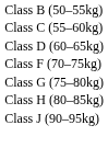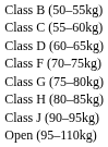 <table>
 <tr>
 <td rowspan=2>Class B (50–55kg)</td>
 <td rowspan=2></td>
 <td rowspan=2></td>
 <td></td>
 </tr>
 <tr>
 <td></td>
 </tr>
 <tr>
 <td rowspan=2>Class C (55–60kg)</td>
 <td rowspan=2></td>
 <td rowspan=2></td>
 <td></td>
 </tr>
 <tr>
 <td></td>
 </tr>
 <tr>
 <td rowspan=2>Class D (60–65kg)</td>
 <td rowspan=2></td>
 <td rowspan=2></td>
 <td></td>
 </tr>
 <tr>
 <td></td>
 </tr>
 <tr>
 <td rowspan=2>Class F (70–75kg)</td>
 <td rowspan=2></td>
 <td rowspan=2></td>
 <td></td>
 </tr>
 <tr>
 <td></td>
 </tr>
 <tr>
 <td rowspan=2>Class G (75–80kg)</td>
 <td rowspan=2></td>
 <td rowspan=2></td>
 <td></td>
 </tr>
 <tr>
 <td></td>
 </tr>
 <tr>
 <td rowspan=2>Class H (80–85kg)</td>
 <td rowspan=2></td>
 <td rowspan=2></td>
 <td></td>
 </tr>
 <tr>
 <td></td>
 </tr>
 <tr>
 <td rowspan=2>Class J (90–95kg)</td>
 <td rowspan=2></td>
 <td rowspan=2></td>
 <td></td>
 </tr>
 <tr>
 <td></td>
 </tr>
+<tr>
+<td>Open (95–110kg)</td>
+<td></td>
+<td></td>
+<td></td>
+</tr>
 </table>
